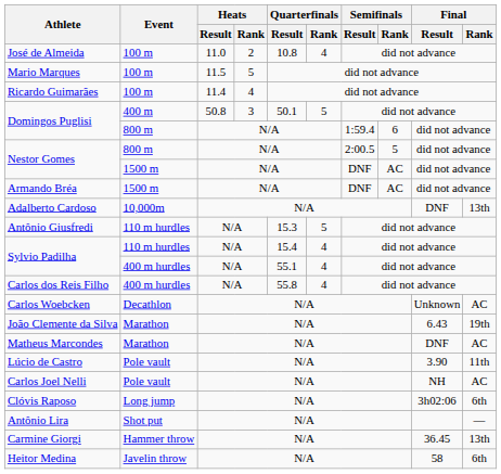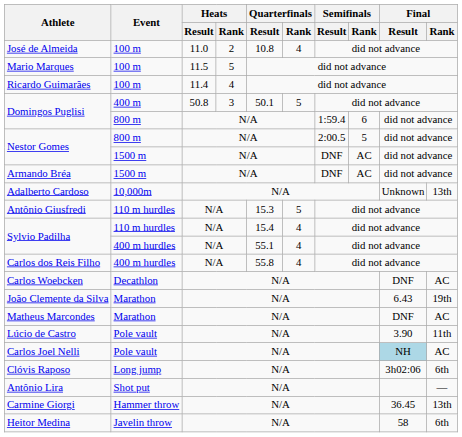 <table class=wikitable style="font-size:90%">
 <tr>
 <th rowspan=2>Athlete</th>
 <th rowspan=2>Event</th>
 <th colspan=2>Heats</th>
 <th colspan=2>Quarterfinals</th>
 <th colspan=2>Semifinals</th>
 <th colspan=2>Final</th>
 </tr>
 <tr>
 <th>Result</th>
 <th>Rank</th>
 <th>Result</th>
 <th>Rank</th>
 <th>Result</th>
 <th>Rank</th>
 <th>Result</th>
 <th>Rank</th>
 </tr>
 <tr>
 <td><a href='#'>José de Almeida</a></td>
 <td><a href='#'>100 m</a></td>
 <td align=center>11.0</td>
 <td align=center>2</td>
 <td align=center>10.8</td>
 <td align=center>4</td>
 <td align=center colspan=4>did not advance</td>
 </tr>
 <tr>
 <td><a href='#'>Mario Marques</a></td>
 <td><a href='#'>100 m</a></td>
 <td align=center>11.5</td>
 <td align=center>5</td>
 <td align=center colspan=6>did not advance</td>
 </tr>
 <tr>
 <td><a href='#'>Ricardo Guimarães</a></td>
 <td><a href='#'>100 m</a></td>
 <td align=center>11.4</td>
 <td align=center>4</td>
 <td align=center colspan=6>did not advance</td>
 </tr>
 <tr>
 <td rowspan=2><a href='#'>Domingos Puglisi</a></td>
 <td><a href='#'>400 m</a></td>
 <td align=center>50.8</td>
 <td align=center>3</td>
 <td align=center>50.1</td>
 <td align=center>5</td>
 <td align=center colspan=4>did not advance</td>
 </tr>
 <tr>
 <td><a href='#'>800 m</a></td>
 <td align=center colspan=4>N/A</td>
 <td align=center>1:59.4</td>
 <td align=center>6</td>
 <td align=center colspan=2>did not advance</td>
 </tr>
 <tr>
 <td rowspan=2><a href='#'>Nestor Gomes</a></td>
 <td><a href='#'>800 m</a></td>
 <td align=center colspan=4>N/A</td>
 <td align=center>2:00.5</td>
 <td align=center>5</td>
 <td align=center colspan=2>did not advance</td>
 </tr>
 <tr>
 <td><a href='#'>1500 m</a></td>
 <td align=center colspan=4>N/A</td>
 <td align=center>DNF</td>
 <td align=center>AC</td>
 <td align=center colspan=4>did not advance</td>
 </tr>
 <tr>
 <td><a href='#'>Armando Bréa</a></td>
 <td><a href='#'>1500 m</a></td>
 <td align=center colspan=4>N/A</td>
 <td align=center>DNF</td>
 <td align=center>AC</td>
 <td align=center colspan=2>did not advance</td>
 </tr>
 <tr>
 <td><a href='#'>Adalberto Cardoso</a></td>
 <td><a href='#'>10,000m</a></td>
 <td align=center colspan=6>N/A</td>
-<td align=center>DNF</td>
+<td align=center>Unknown</td>
 <td align=center>13th</td>
 </tr>
 <tr>
 <td><a href='#'>Antônio Giusfredi</a></td>
 <td><a href='#'>110 m hurdles</a></td>
 <td align=center colspan=2>N/A</td>
 <td align=center>15.3</td>
 <td align=center>5</td>
 <td align=center colspan=6>did not advance</td>
 </tr>
 <tr>
 <td rowspan=2><a href='#'>Sylvio Padilha</a></td>
 <td><a href='#'>110 m hurdles</a></td>
 <td align=center colspan=2>N/A</td>
 <td align=center>15.4</td>
 <td align=center>4</td>
 <td align=center colspan=4>did not advance</td>
 </tr>
 <tr>
 <td><a href='#'>400 m hurdles</a></td>
 <td align=center colspan=2>N/A</td>
 <td align=center>55.1</td>
 <td align=center>4</td>
 <td align=center colspan=4>did not advance</td>
 </tr>
 <tr>
 <td><a href='#'>Carlos dos Reis Filho</a></td>
 <td><a href='#'>400 m hurdles</a></td>
 <td align=center colspan=2>N/A</td>
 <td align=center>55.8</td>
 <td align=center>4</td>
 <td align=center colspan=6>did not advance</td>
 </tr>
 <tr>
 <td><a href='#'>Carlos Woebcken</a></td>
 <td><a href='#'>Decathlon</a></td>
 <td align=center colspan=6>N/A</td>
-<td align=center>Unknown</td>
+<td align=center>DNF</td>
 <td align=center>AC</td>
 </tr>
 <tr>
 <td><a href='#'>João Clemente da Silva</a></td>
 <td><a href='#'>Marathon</a></td>
 <td align=center colspan=6>N/A</td>
 <td align=center>6.43</td>
 <td align=center>19th</td>
 </tr>
 <tr>
 <td><a href='#'>Matheus Marcondes</a></td>
 <td><a href='#'>Marathon</a></td>
 <td align=center colspan=6>N/A</td>
 <td align=center>DNF</td>
 <td align=center>AC</td>
 </tr>
 <tr>
 <td><a href='#'>Lúcio de Castro</a></td>
 <td><a href='#'>Pole vault</a></td>
 <td align=center colspan=6>N/A</td>
 <td align=center>3.90</td>
 <td align=center>11th</td>
 </tr>
 <tr>
 <td><a href='#'>Carlos Joel Nelli</a></td>
 <td><a href='#'>Pole vault</a></td>
 <td align=center colspan=6>N/A</td>
-<td align=center>NH</td>
+<td align=center style="background: lightblue;">NH</td>
 <td align=center>AC</td>
 </tr>
 <tr>
 <td><a href='#'>Clóvis Raposo</a></td>
 <td><a href='#'>Long jump</a></td>
 <td align=center colspan=6>N/A</td>
 <td align=center>3h02:06</td>
 <td align=center>6th</td>
 </tr>
 <tr>
 <td><a href='#'>Antônio Lira</a></td>
 <td><a href='#'>Shot put</a></td>
 <td align=center colspan=6>N/A</td>
 <td align=center></td>
 <td align=center>—</td>
 </tr>
 <tr>
 <td><a href='#'>Carmine Giorgi</a></td>
 <td><a href='#'>Hammer throw</a></td>
 <td align=center colspan=6>N/A</td>
 <td align=center>36.45</td>
 <td align=center>13th</td>
 </tr>
 <tr>
 <td><a href='#'>Heitor Medina</a></td>
 <td><a href='#'>Javelin throw</a></td>
 <td align=center colspan=6>N/A</td>
 <td align=center>58</td>
 <td align=center>6th</td>
 </tr>
 </table>
